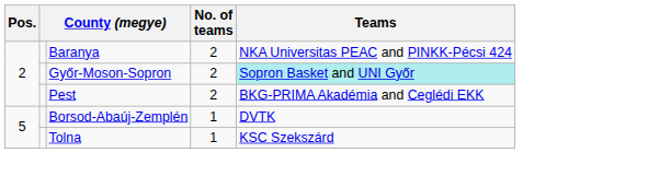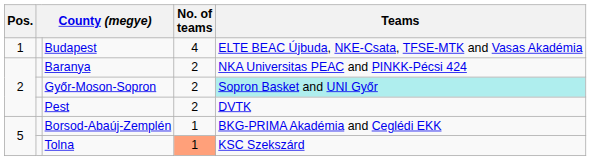 <table class="wikitable" style="float:left;margin-right:2em;">
 <tr>
 <th>Pos.</th>
 <th colspan=2><a href='#'>County</a> <em>(megye)</em></th>
 <th width=30>No. of teams</th>
 <th>Teams</th>
+</tr>
+<tr>
+<td rowspan="1" align="center">1</td>
+<td align=center></td>
+<td><a href='#'>Budapest</a></td>
+<td align="center">4</td>
+<td><a href='#'>ELTE BEAC Újbuda</a>, <a href='#'>NKE-Csata</a>, <a href='#'>TFSE-MTK</a> and <a href='#'>Vasas Akadémia</a></td>
 </tr>
 <tr>
 <td rowspan="3" align="center">2</td>
 <td align=center></td>
 <td><a href='#'>Baranya</a></td>
 <td align="center">2</td>
 <td><a href='#'>NKA Universitas PEAC</a> and <a href='#'>PINKK-Pécsi 424</a></td>
 </tr>
 <tr>
 <td align=center></td>
 <td><a href='#'>Győr-Moson-Sopron</a></td>
 <td align="center">2</td>
 <td style="background: paleturquoise;"><a href='#'>Sopron Basket</a> and <a href='#'>UNI Győr</a></td>
 </tr>
 <tr>
 <td align=center></td>
 <td><a href='#'>Pest</a></td>
 <td align="center">2</td>
-<td><a href='#'>BKG-PRIMA Akadémia</a> and <a href='#'>Ceglédi EKK</a></td>
+<td><a href='#'>DVTK</a></td>
 </tr>
 <tr>
 <td rowspan="2" align="center">5</td>
 <td align=center></td>
 <td><a href='#'>Borsod-Abaúj-Zemplén</a></td>
 <td align="center">1</td>
-<td><a href='#'>DVTK</a></td>
+<td><a href='#'>BKG-PRIMA Akadémia</a> and <a href='#'>Ceglédi EKK</a></td>
 </tr>
 <tr>
 <td align=center></td>
 <td><a href='#'>Tolna</a></td>
-<td align="center">1</td>
+<td align="center" style="background: lightsalmon;">1</td>
 <td><a href='#'>KSC Szekszárd</a></td>
 </tr>
 </table>
